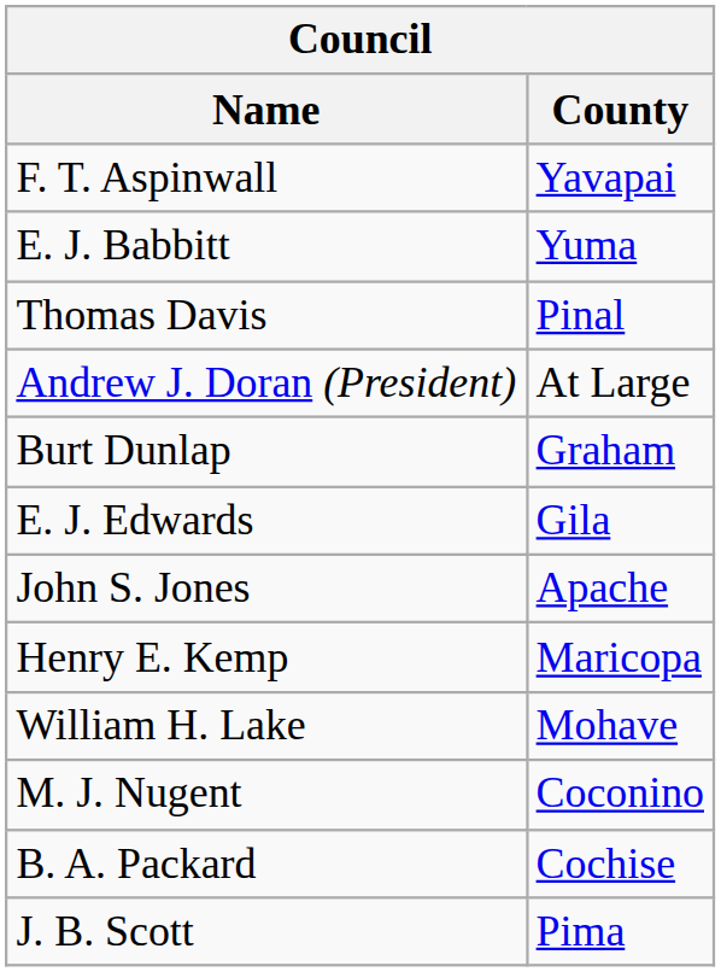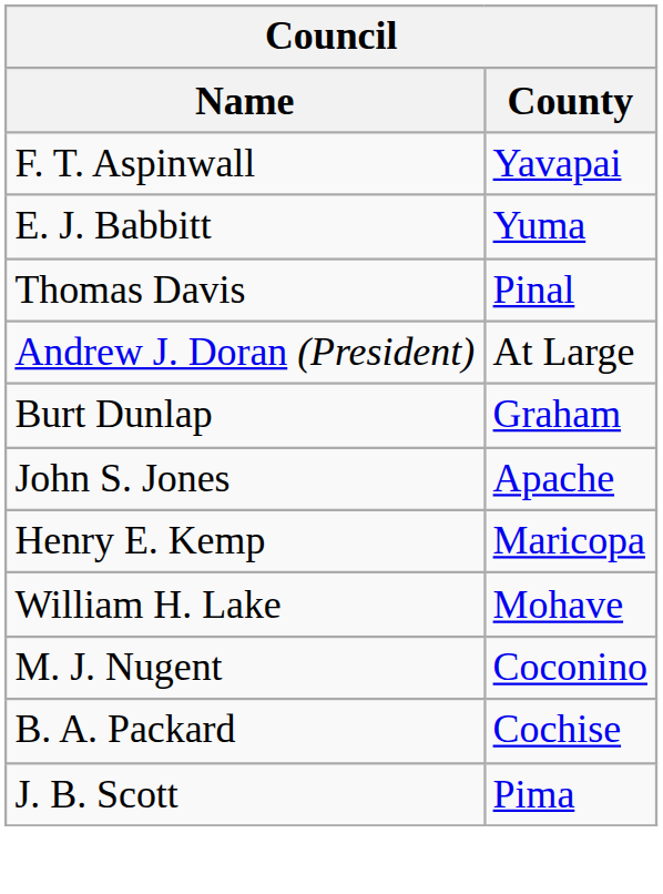 <table class="wikitable">
 <tr>
 <th colspan="2">Council</th>
 </tr>
 <tr>
 <th>Name</th>
 <th>County</th>
 </tr>
 <tr>
 <td>F. T. Aspinwall</td>
 <td><a href='#'>Yavapai</a></td>
 </tr>
 <tr>
 <td>E. J. Babbitt</td>
 <td><a href='#'>Yuma</a></td>
 </tr>
 <tr>
 <td>Thomas Davis</td>
 <td><a href='#'>Pinal</a></td>
 </tr>
 <tr>
 <td><a href='#'>Andrew J. Doran</a> <em>(President)</em></td>
 <td>At Large</td>
 </tr>
 <tr>
 <td>Burt Dunlap</td>
 <td><a href='#'>Graham</a></td>
 </tr>
 <tr>
-<td>E. J. Edwards</td>
-<td><a href='#'>Gila</a></td>
-</tr>
-<tr>
 <td>John S. Jones</td>
 <td><a href='#'>Apache</a></td>
 </tr>
 <tr>
 <td>Henry E. Kemp</td>
 <td><a href='#'>Maricopa</a></td>
 </tr>
 <tr>
 <td>William H. Lake</td>
 <td><a href='#'>Mohave</a></td>
 </tr>
 <tr>
 <td>M. J. Nugent</td>
 <td><a href='#'>Coconino</a></td>
 </tr>
 <tr>
 <td>B. A. Packard</td>
 <td><a href='#'>Cochise</a></td>
 </tr>
 <tr>
 <td>J. B. Scott</td>
 <td><a href='#'>Pima</a></td>
 </tr>
 </table>
